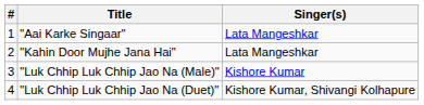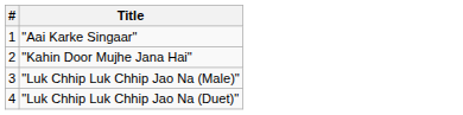 <table class="wikitable" style="font-size:95%;">
 <tr>
 <th>#</th>
 <th>Title</th>
-<th>Singer(s)</th>
 </tr>
 <tr>
 <td>1</td>
 <td>"Aai Karke Singaar"</td>
-<td><a href='#'>Lata Mangeshkar</a></td>
 </tr>
 <tr>
 <td>2</td>
 <td>"Kahin Door Mujhe Jana Hai"</td>
-<td>Lata Mangeshkar</td>
 </tr>
 <tr>
 <td>3</td>
 <td>"Luk Chhip Luk Chhip Jao Na (Male)"</td>
-<td><a href='#'>Kishore Kumar</a></td>
 </tr>
 <tr>
 <td>4</td>
 <td>"Luk Chhip Luk Chhip Jao Na (Duet)"</td>
-<td>Kishore Kumar, Shivangi Kolhapure</td>
 </tr>
 </table>
